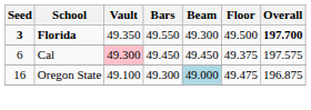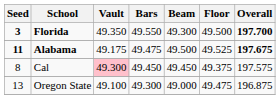 <table class="wikitable" style="white-space:nowrap; font-size:95%; text-align:center">
 <tr>
 <th>Seed</th>
 <th>School</th>
 <th>Vault</th>
 <th>Bars</th>
 <th>Beam</th>
 <th>Floor</th>
 <th>Overall</th>
 </tr>
 <tr>
 <td><strong>3</strong></td>
 <td align=left><strong>Florida</strong></td>
 <td>49.350</td>
 <td>49.550</td>
 <td>49.300</td>
 <td>49.500</td>
 <td><strong>197.700</strong></td>
 </tr>
 <tr>
 </tr>
 <tr>
+<td><strong>11</strong></td>
+<td align=left><strong>Alabama</strong></td>
+<td>49.175</td>
+<td>49.475</td>
+<td>49.500</td>
+<td>49.525</td>
+<td><strong>197.675</strong></td>
 </tr>
 <tr>
-<td>6</td>
+</tr>
+<tr>
+<td>8</td>
 <td align=left>Cal</td>
 <td style="background: pink;">49.300</td>
 <td>49.450</td>
 <td>49.450</td>
 <td>49.375</td>
 <td>197.575</td>
 </tr>
 <tr>
 </tr>
 <tr>
-<td>16</td>
+<td>13</td>
 <td align=left>Oregon State</td>
 <td>49.100</td>
 <td>49.300</td>
-<td style="background: lightblue;">49.000</td>
+<td>49.000</td>
 <td>49.475</td>
 <td>196.875</td>
 </tr>
 <tr>
 </tr>
 </table>
